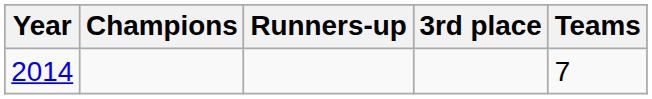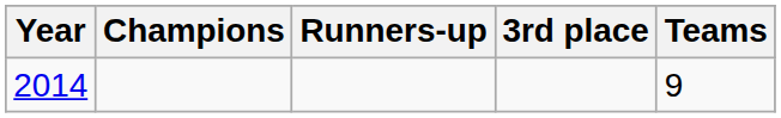 <table class="wikitable sortable">
 <tr>
 <th>Year</th>
 <th>Champions</th>
 <th>Runners-up</th>
 <th>3rd place</th>
 <th>Teams</th>
 </tr>
 <tr>
 <td><a href='#'>2014</a></td>
 <td></td>
 <td></td>
 <td></td>
-<td>7</td>
+<td>9</td>
 </tr>
 </table>
